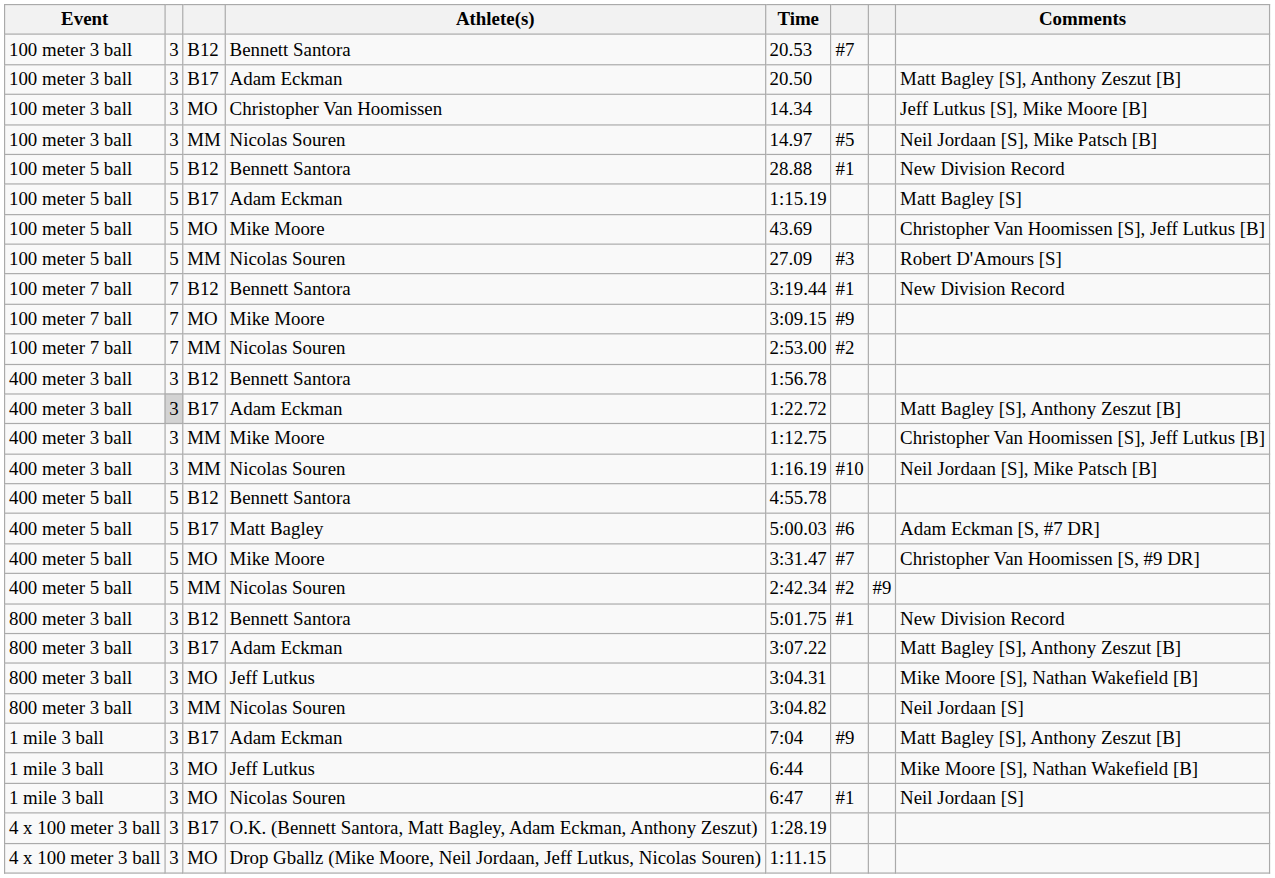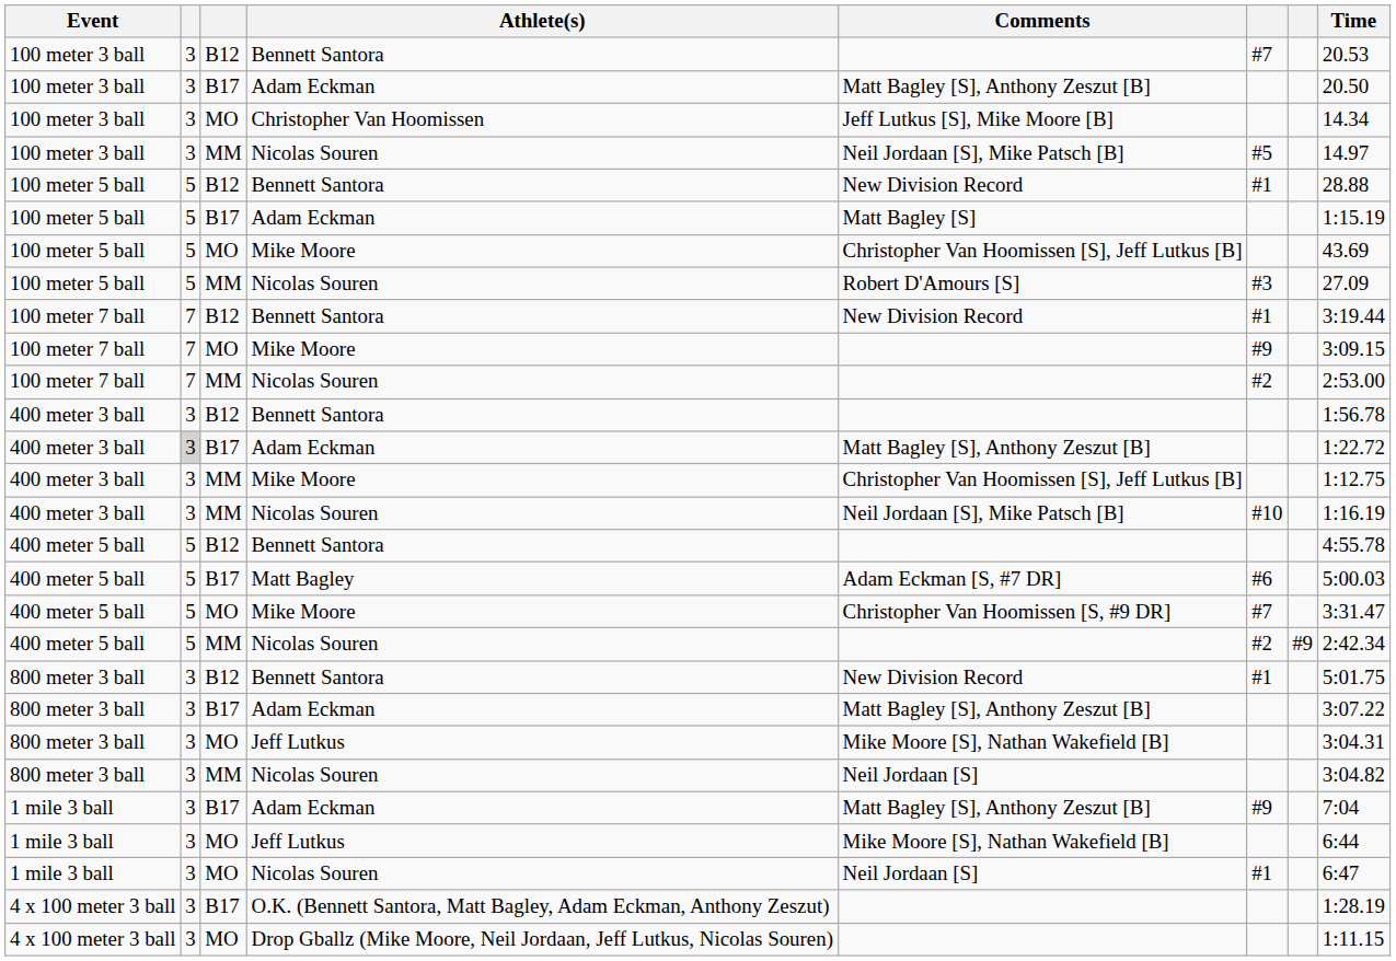 <table class="wikitable sortable">
 <tr>
 <th>Event</th>
 <th></th>
 <th></th>
 <th>Athlete(s)</th>
-<th>Time</th>
+<th>Comments</th>
 <th></th>
 <th></th>
-<th>Comments</th>
+<th>Time</th>
 </tr>
 <tr>
 <td>100 meter 3 ball</td>
 <td>3</td>
 <td>B12</td>
 <td>Bennett Santora</td>
-<td>20.53</td>
+<td></td>
 <td>#7</td>
 <td></td>
-<td></td>
+<td>20.53</td>
 </tr>
 <tr>
 <td>100 meter 3 ball</td>
 <td>3</td>
 <td>B17</td>
 <td>Adam Eckman</td>
-<td>20.50</td>
+<td>Matt Bagley [S], Anthony Zeszut [B]</td>
 <td></td>
 <td></td>
-<td>Matt Bagley [S], Anthony Zeszut [B]</td>
+<td>20.50</td>
 </tr>
 <tr>
 <td>100 meter 3 ball</td>
 <td>3</td>
 <td>MO</td>
 <td>Christopher Van Hoomissen</td>
-<td>14.34</td>
+<td>Jeff Lutkus [S], Mike Moore [B]</td>
 <td></td>
 <td></td>
-<td>Jeff Lutkus [S], Mike Moore [B]</td>
+<td>14.34</td>
 </tr>
 <tr>
 <td>100 meter 3 ball</td>
 <td>3</td>
 <td>MM</td>
 <td>Nicolas Souren</td>
-<td>14.97</td>
+<td>Neil Jordaan [S], Mike Patsch [B]</td>
 <td>#5</td>
 <td></td>
-<td>Neil Jordaan [S], Mike Patsch [B]</td>
+<td>14.97</td>
 </tr>
 <tr>
 <td>100 meter 5 ball</td>
 <td>5</td>
 <td>B12</td>
 <td>Bennett Santora</td>
-<td>28.88</td>
+<td>New Division Record</td>
 <td>#1</td>
 <td></td>
-<td>New Division Record</td>
+<td>28.88</td>
 </tr>
 <tr>
 <td>100 meter 5 ball</td>
 <td>5</td>
 <td>B17</td>
 <td>Adam Eckman</td>
-<td>1:15.19</td>
+<td>Matt Bagley [S]</td>
 <td></td>
 <td></td>
-<td>Matt Bagley [S]</td>
+<td>1:15.19</td>
 </tr>
 <tr>
 <td>100 meter 5 ball</td>
 <td>5</td>
 <td>MO</td>
 <td>Mike Moore</td>
-<td>43.69</td>
+<td>Christopher Van Hoomissen [S], Jeff Lutkus [B]</td>
 <td></td>
 <td></td>
-<td>Christopher Van Hoomissen [S], Jeff Lutkus [B]</td>
+<td>43.69</td>
 </tr>
 <tr>
 <td>100 meter 5 ball</td>
 <td>5</td>
 <td>MM</td>
 <td>Nicolas Souren</td>
-<td>27.09</td>
+<td>Robert D'Amours [S]</td>
 <td>#3</td>
 <td></td>
-<td>Robert D'Amours [S]</td>
+<td>27.09</td>
 </tr>
 <tr>
 <td>100 meter 7 ball</td>
 <td>7</td>
 <td>B12</td>
 <td>Bennett Santora</td>
-<td>3:19.44</td>
+<td>New Division Record</td>
 <td>#1</td>
 <td></td>
-<td>New Division Record</td>
+<td>3:19.44</td>
 </tr>
 <tr>
 <td>100 meter 7 ball</td>
 <td>7</td>
 <td>MO</td>
 <td>Mike Moore</td>
-<td>3:09.15</td>
+<td></td>
 <td>#9</td>
 <td></td>
-<td></td>
+<td>3:09.15</td>
 </tr>
 <tr>
 <td>100 meter 7 ball</td>
 <td>7</td>
 <td>MM</td>
 <td>Nicolas Souren</td>
-<td>2:53.00</td>
+<td></td>
 <td>#2</td>
 <td></td>
-<td></td>
+<td>2:53.00</td>
 </tr>
 <tr>
 <td>400 meter 3 ball</td>
 <td>3</td>
 <td>B12</td>
 <td>Bennett Santora</td>
-<td>1:56.78</td>
 <td></td>
 <td></td>
 <td></td>
+<td>1:56.78</td>
 </tr>
 <tr>
 <td>400 meter 3 ball</td>
 <td style="background: lightgrey;">3</td>
 <td>B17</td>
 <td>Adam Eckman</td>
-<td>1:22.72</td>
+<td>Matt Bagley [S], Anthony Zeszut [B]</td>
 <td></td>
 <td></td>
-<td>Matt Bagley [S], Anthony Zeszut [B]</td>
+<td>1:22.72</td>
 </tr>
 <tr>
 <td>400 meter 3 ball</td>
 <td>3</td>
 <td>MM</td>
 <td>Mike Moore</td>
-<td>1:12.75</td>
+<td>Christopher Van Hoomissen [S], Jeff Lutkus [B]</td>
 <td></td>
 <td></td>
-<td>Christopher Van Hoomissen [S], Jeff Lutkus [B]</td>
+<td>1:12.75</td>
 </tr>
 <tr>
 <td>400 meter 3 ball</td>
 <td>3</td>
 <td>MM</td>
 <td>Nicolas Souren</td>
-<td>1:16.19</td>
+<td>Neil Jordaan [S], Mike Patsch [B]</td>
 <td>#10</td>
 <td></td>
-<td>Neil Jordaan [S], Mike Patsch [B]</td>
+<td>1:16.19</td>
 </tr>
 <tr>
 <td>400 meter 5 ball</td>
 <td>5</td>
 <td>B12</td>
 <td>Bennett Santora</td>
-<td>4:55.78</td>
 <td></td>
 <td></td>
 <td></td>
+<td>4:55.78</td>
 </tr>
 <tr>
 <td>400 meter 5 ball</td>
 <td>5</td>
 <td>B17</td>
 <td>Matt Bagley</td>
-<td>5:00.03</td>
+<td>Adam Eckman [S, #7 DR]</td>
 <td>#6</td>
 <td></td>
-<td>Adam Eckman [S, #7 DR]</td>
+<td>5:00.03</td>
 </tr>
 <tr>
 <td>400 meter 5 ball</td>
 <td>5</td>
 <td>MO</td>
 <td>Mike Moore</td>
-<td>3:31.47</td>
+<td>Christopher Van Hoomissen [S, #9 DR]</td>
 <td>#7</td>
 <td></td>
-<td>Christopher Van Hoomissen [S, #9 DR]</td>
+<td>3:31.47</td>
 </tr>
 <tr>
 <td>400 meter 5 ball</td>
 <td>5</td>
 <td>MM</td>
 <td>Nicolas Souren</td>
-<td>2:42.34</td>
+<td></td>
 <td>#2</td>
 <td>#9</td>
-<td></td>
+<td>2:42.34</td>
 </tr>
 <tr>
 <td>800 meter 3 ball</td>
 <td>3</td>
 <td>B12</td>
 <td>Bennett Santora</td>
-<td>5:01.75</td>
+<td>New Division Record</td>
 <td>#1</td>
 <td></td>
-<td>New Division Record</td>
+<td>5:01.75</td>
 </tr>
 <tr>
 <td>800 meter 3 ball</td>
 <td>3</td>
 <td>B17</td>
 <td>Adam Eckman</td>
-<td>3:07.22</td>
+<td>Matt Bagley [S], Anthony Zeszut [B]</td>
 <td></td>
 <td></td>
-<td>Matt Bagley [S], Anthony Zeszut [B]</td>
+<td>3:07.22</td>
 </tr>
 <tr>
 <td>800 meter 3 ball</td>
 <td>3</td>
 <td>MO</td>
 <td>Jeff Lutkus</td>
-<td>3:04.31</td>
+<td>Mike Moore [S], Nathan Wakefield [B]</td>
 <td></td>
 <td></td>
-<td>Mike Moore [S], Nathan Wakefield [B]</td>
+<td>3:04.31</td>
 </tr>
 <tr>
 <td>800 meter 3 ball</td>
 <td>3</td>
 <td>MM</td>
 <td>Nicolas Souren</td>
-<td>3:04.82</td>
+<td>Neil Jordaan [S]</td>
 <td></td>
 <td></td>
-<td>Neil Jordaan [S]</td>
+<td>3:04.82</td>
 </tr>
 <tr>
 <td>1 mile 3 ball</td>
 <td>3</td>
 <td>B17</td>
 <td>Adam Eckman</td>
-<td>7:04</td>
+<td>Matt Bagley [S], Anthony Zeszut [B]</td>
 <td>#9</td>
 <td></td>
-<td>Matt Bagley [S], Anthony Zeszut [B]</td>
+<td>7:04</td>
 </tr>
 <tr>
 <td>1 mile 3 ball</td>
 <td>3</td>
 <td>MO</td>
 <td>Jeff Lutkus</td>
-<td>6:44</td>
+<td>Mike Moore [S], Nathan Wakefield [B]</td>
 <td></td>
 <td></td>
-<td>Mike Moore [S], Nathan Wakefield [B]</td>
+<td>6:44</td>
 </tr>
 <tr>
 <td>1 mile 3 ball</td>
 <td>3</td>
 <td>MO</td>
 <td>Nicolas Souren</td>
-<td>6:47</td>
+<td>Neil Jordaan [S]</td>
 <td>#1</td>
 <td></td>
-<td>Neil Jordaan [S]</td>
+<td>6:47</td>
 </tr>
 <tr>
 <td>4 x 100 meter 3 ball</td>
 <td>3</td>
 <td>B17</td>
 <td>O.K. (Bennett Santora, Matt Bagley, Adam Eckman, Anthony Zeszut)</td>
-<td>1:28.19</td>
 <td></td>
 <td></td>
 <td></td>
+<td>1:28.19</td>
 </tr>
 <tr>
 <td>4 x 100 meter 3 ball</td>
 <td>3</td>
 <td>MO</td>
 <td>Drop Gballz (Mike Moore, Neil Jordaan, Jeff Lutkus, Nicolas Souren)</td>
-<td>1:11.15</td>
 <td></td>
 <td></td>
 <td></td>
+<td>1:11.15</td>
 </tr>
 </table>
